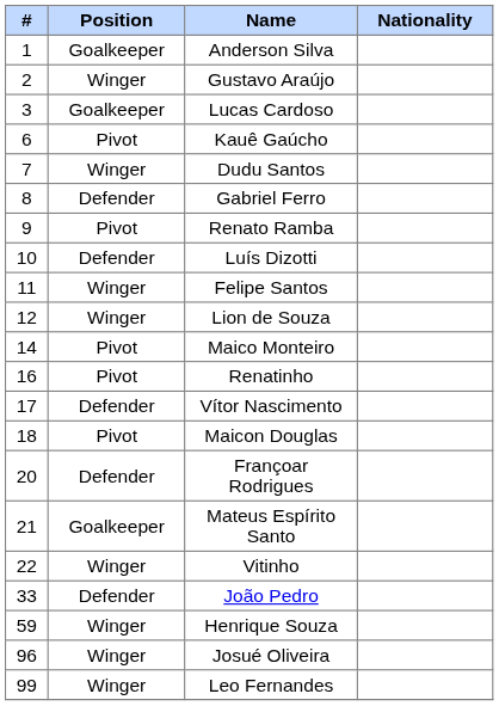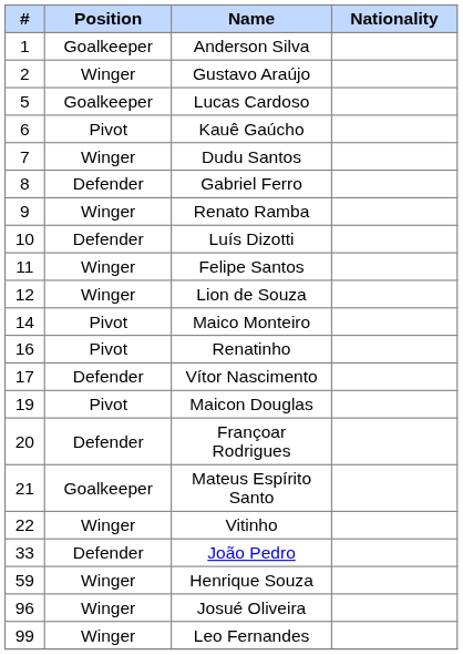 <table border=1 style="border-collapse:collapse; font-size:90%;" cellpadding=3 cellspacing=0 width=30%>
 <tr bgcolor=#C1D8FF>
 <th width=2%>#</th>
 <th width=5%>Position</th>
 <th width=10%>Name</th>
 <th width=5%>Nationality</th>
 </tr>
 <tr align=center>
 <td>1</td>
 <td>Goalkeeper</td>
 <td>Anderson Silva</td>
 <td></td>
 </tr>
 <tr align=center>
 <td>2</td>
 <td>Winger</td>
 <td>Gustavo Araújo</td>
 <td></td>
 </tr>
 <tr align=center>
-<td>3</td>
+<td>5</td>
 <td>Goalkeeper</td>
 <td>Lucas Cardoso</td>
 <td></td>
 </tr>
 <tr align=center>
 <td>6</td>
 <td>Pivot</td>
 <td>Kauê Gaúcho</td>
 <td></td>
 </tr>
 <tr align=center>
 <td>7</td>
 <td>Winger</td>
 <td>Dudu Santos</td>
 <td></td>
 </tr>
 <tr align=center>
 <td>8</td>
 <td>Defender</td>
 <td>Gabriel Ferro</td>
 <td></td>
 </tr>
 <tr align=center>
 <td>9</td>
-<td>Pivot</td>
+<td>Winger</td>
 <td>Renato Ramba</td>
 <td></td>
 </tr>
 <tr align=center>
 <td>10</td>
 <td>Defender</td>
 <td>Luís Dizotti</td>
 <td></td>
 </tr>
 <tr align=center>
 <td>11</td>
 <td>Winger</td>
 <td>Felipe Santos</td>
 <td></td>
 </tr>
 <tr align=center>
 <td>12</td>
 <td>Winger</td>
 <td>Lion de Souza</td>
 <td></td>
 </tr>
 <tr align=center>
 <td>14</td>
 <td>Pivot</td>
 <td>Maico Monteiro</td>
 <td></td>
 </tr>
 <tr align=center>
 <td>16</td>
 <td>Pivot</td>
 <td>Renatinho</td>
 <td></td>
 </tr>
 <tr align=center>
 <td>17</td>
 <td>Defender</td>
 <td>Vítor Nascimento</td>
 <td></td>
 </tr>
 <tr align=center>
-<td>18</td>
+<td>19</td>
 <td>Pivot</td>
 <td>Maicon Douglas</td>
 <td></td>
 </tr>
 <tr align=center>
 <td>20</td>
 <td>Defender</td>
 <td>Françoar Rodrigues</td>
 <td></td>
 </tr>
 <tr align=center>
 <td>21</td>
 <td>Goalkeeper</td>
 <td>Mateus Espírito Santo</td>
 <td></td>
 </tr>
 <tr align=center>
 <td>22</td>
 <td>Winger</td>
 <td>Vitinho</td>
 <td></td>
 </tr>
 <tr align=center>
 <td>33</td>
 <td>Defender</td>
 <td><a href='#'>João Pedro</a></td>
 <td></td>
 </tr>
 <tr align=center>
 <td>59</td>
 <td>Winger</td>
 <td>Henrique Souza</td>
 <td></td>
 </tr>
 <tr align=center>
 <td>96</td>
 <td>Winger</td>
 <td>Josué Oliveira</td>
 <td></td>
 </tr>
 <tr align=center>
 <td>99</td>
 <td>Winger</td>
 <td>Leo Fernandes</td>
 <td></td>
 </tr>
 <tr align=center>
 </tr>
 </table>
